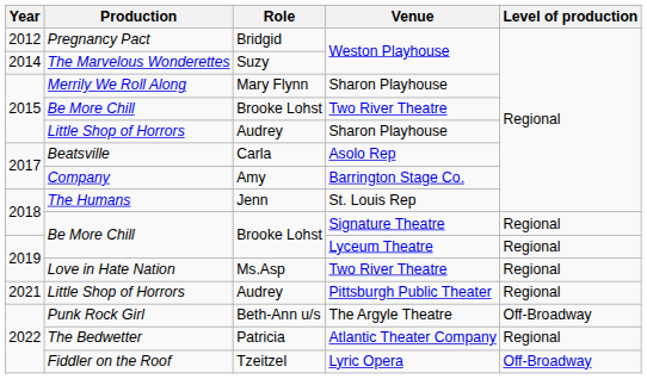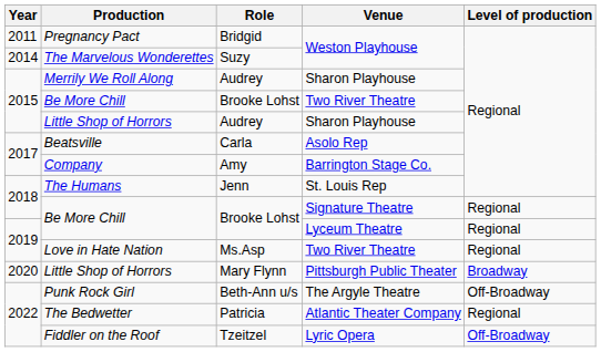 <table class="wikitable">
 <tr>
 <th>Year</th>
 <th>Production</th>
 <th>Role</th>
 <th>Venue</th>
 <th>Level of production</th>
 </tr>
 <tr>
-<td>2012</td>
+<td>2011</td>
 <td><em>Pregnancy Pact</em></td>
 <td>Bridgid</td>
 <td rowspan="2"><a href='#'>Weston Playhouse</a></td>
 <td rowspan="8">Regional</td>
 </tr>
 <tr>
 <td>2014</td>
 <td><em><a href='#'>The Marvelous Wonderettes</a></em></td>
 <td>Suzy</td>
 </tr>
 <tr>
 <td rowspan="3">2015</td>
 <td><em><a href='#'>Merrily We Roll Along</a></em></td>
-<td>Mary Flynn</td>
+<td>Audrey</td>
 <td>Sharon Playhouse</td>
 </tr>
 <tr>
 <td><em><a href='#'>Be More Chill</a></em></td>
 <td>Brooke Lohst</td>
 <td><a href='#'>Two River Theatre</a></td>
 </tr>
 <tr>
 <td><em><a href='#'>Little Shop of Horrors</a></em></td>
 <td>Audrey</td>
 <td>Sharon Playhouse</td>
 </tr>
 <tr>
 <td rowspan="2">2017</td>
 <td><em>Beatsville</em></td>
 <td>Carla</td>
 <td><a href='#'>Asolo Rep</a></td>
 </tr>
 <tr>
 <td><em><a href='#'>Company</a></em></td>
 <td>Amy</td>
 <td><a href='#'>Barrington Stage Co.</a></td>
 </tr>
 <tr>
 <td rowspan="2">2018</td>
 <td><em><a href='#'>The Humans</a></em></td>
 <td>Jenn</td>
 <td>St. Louis Rep</td>
 </tr>
 <tr>
 <td rowspan="2"><em>Be More Chill</em></td>
 <td rowspan="2">Brooke Lohst</td>
 <td><a href='#'>Signature Theatre</a></td>
 <td>Regional</td>
 </tr>
 <tr>
 <td rowspan="2">2019</td>
 <td><a href='#'>Lyceum Theatre</a></td>
 <td>Regional</td>
 </tr>
 <tr>
 <td><em>Love in Hate Nation</em></td>
 <td>Ms.Asp</td>
 <td><a href='#'>Two River Theatre</a></td>
 <td>Regional</td>
 </tr>
 <tr>
-<td>2021</td>
+<td>2020</td>
 <td><em>Little Shop of Horrors</em></td>
-<td>Audrey</td>
+<td>Mary Flynn</td>
 <td><a href='#'>Pittsburgh Public Theater</a></td>
-<td>Regional</td>
+<td><a href='#'>Broadway</a></td>
 </tr>
 <tr>
 <td rowspan="3">2022</td>
 <td><em>Punk Rock Girl</em></td>
 <td>Beth-Ann u/s</td>
 <td>The Argyle Theatre</td>
 <td>Off-Broadway</td>
 </tr>
 <tr>
 <td><em>The Bedwetter</em></td>
 <td>Patricia</td>
 <td><a href='#'>Atlantic Theater Company</a></td>
 <td>Regional</td>
 </tr>
 <tr>
 <td><em>Fiddler on the Roof</em></td>
 <td>Tzeitzel</td>
 <td><a href='#'>Lyric Opera</a></td>
 <td><a href='#'>Off-Broadway</a></td>
 </tr>
 </table>
